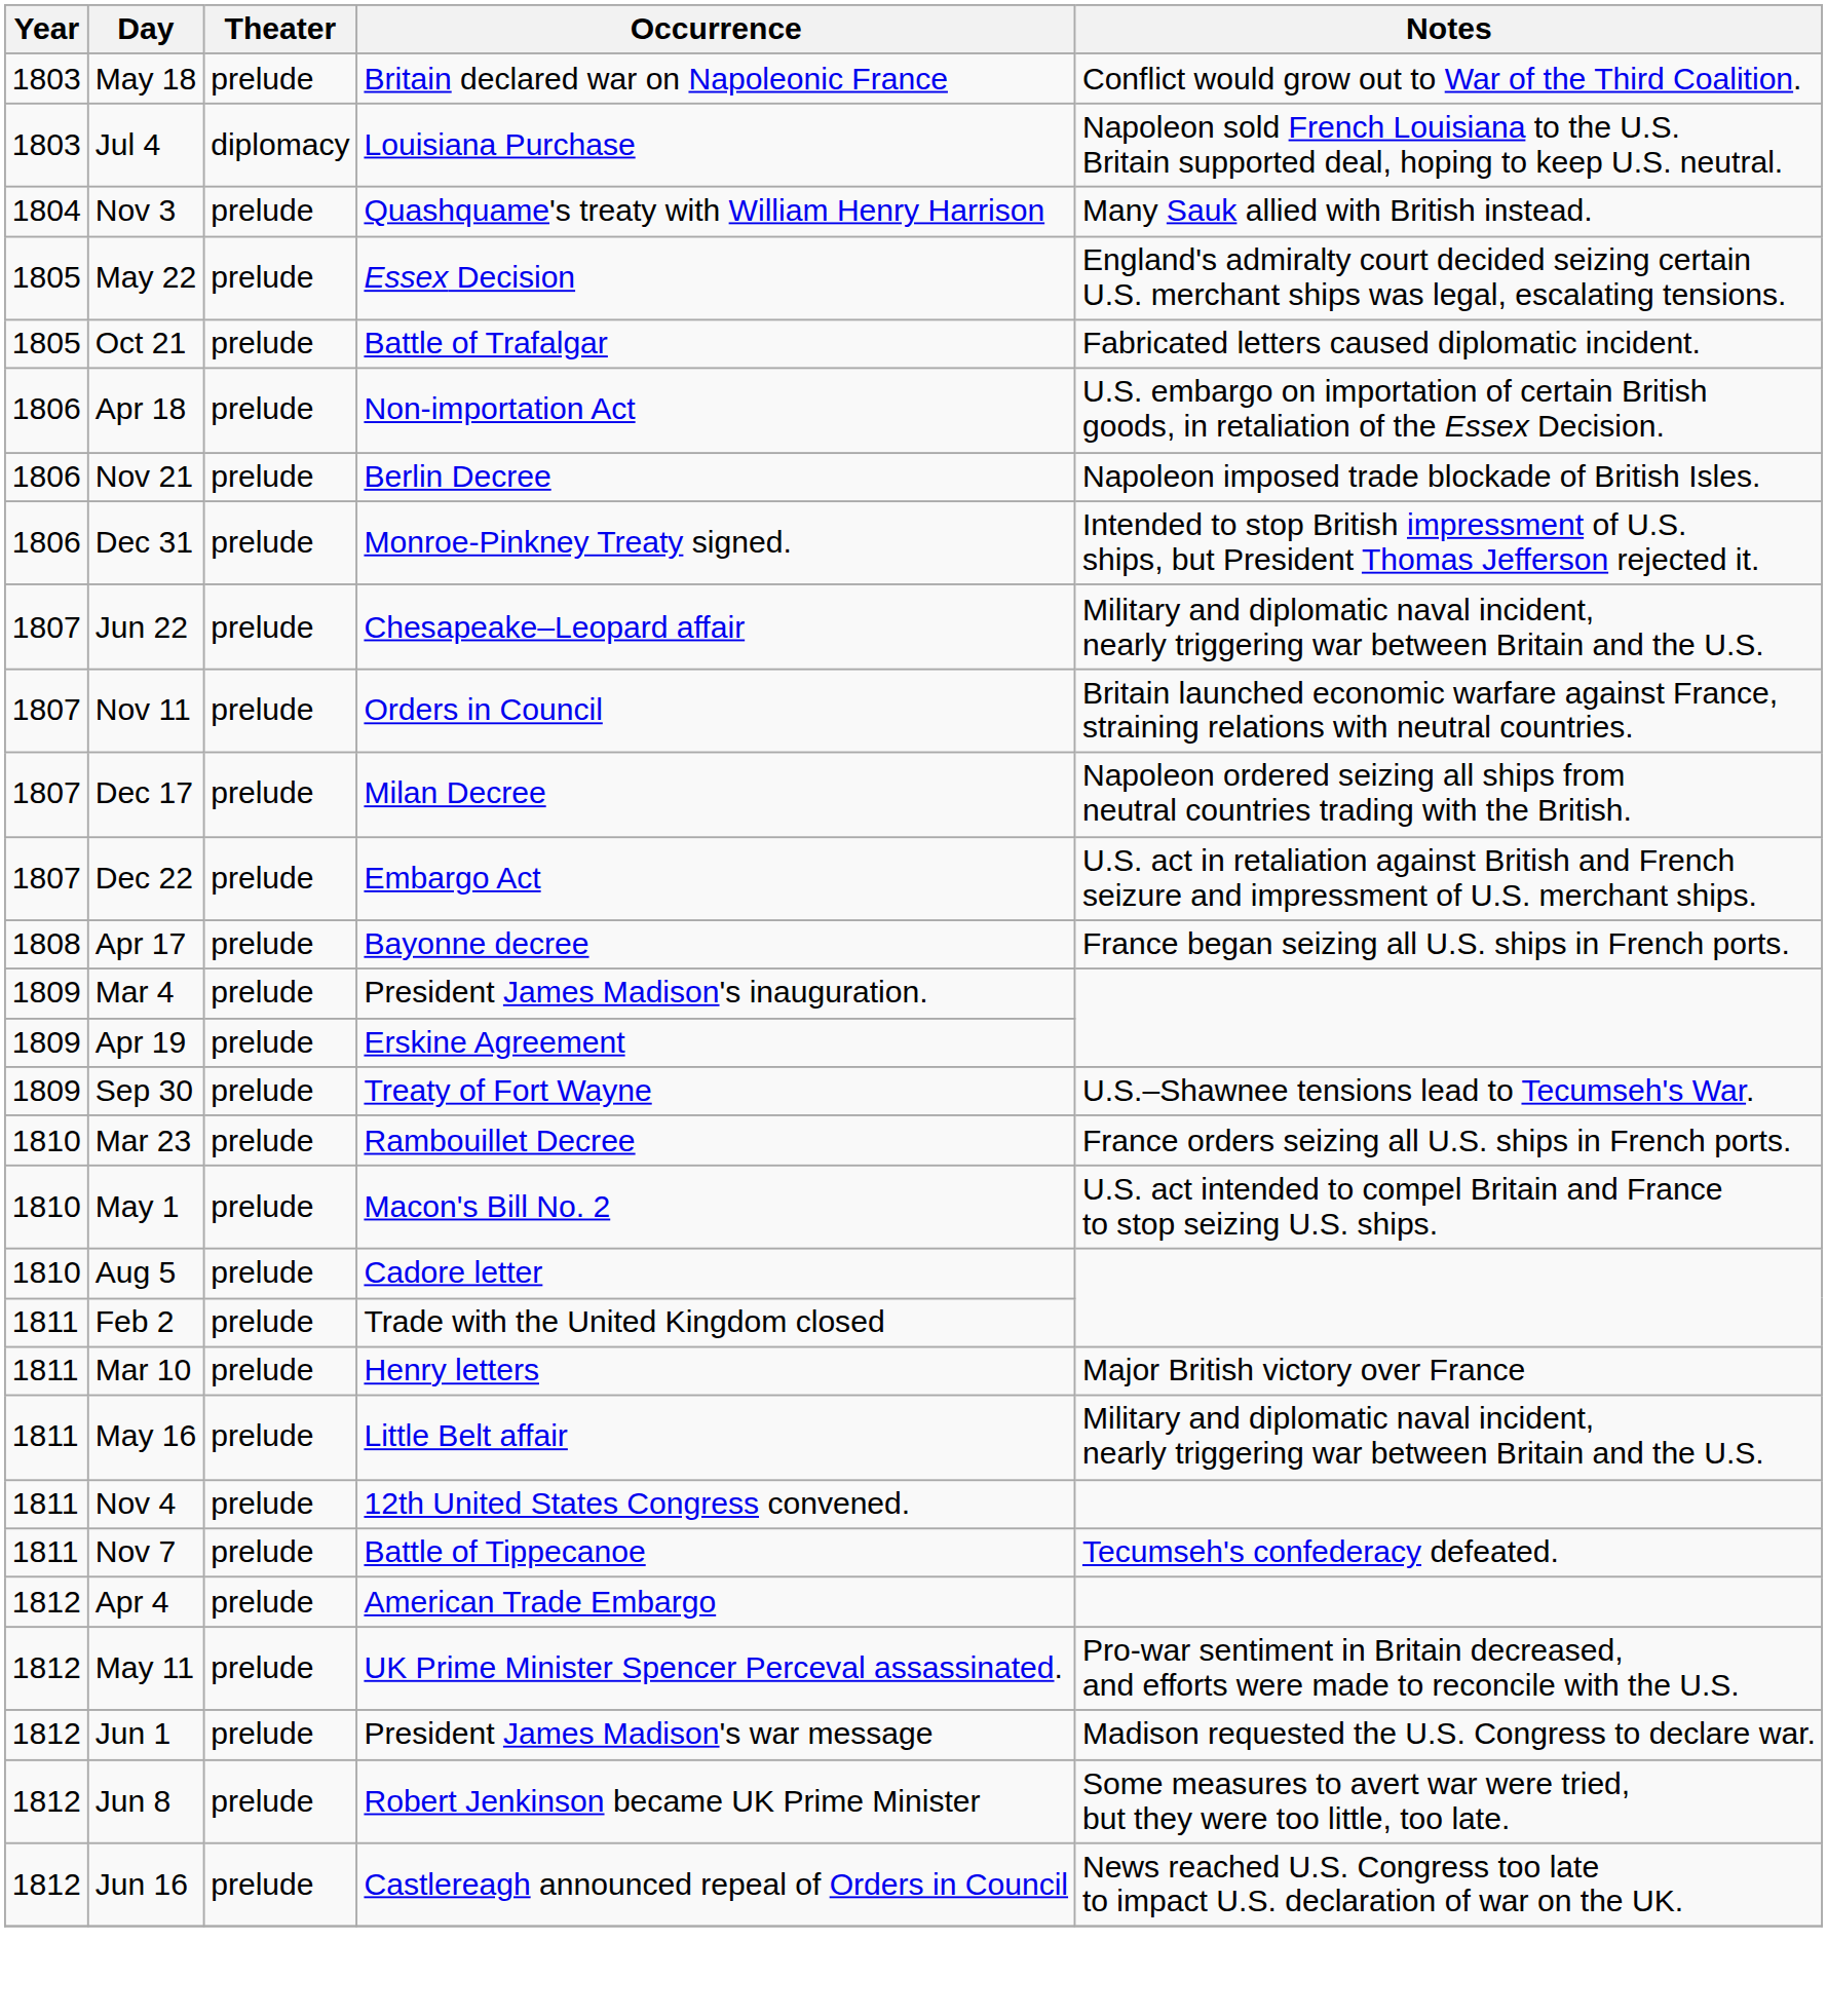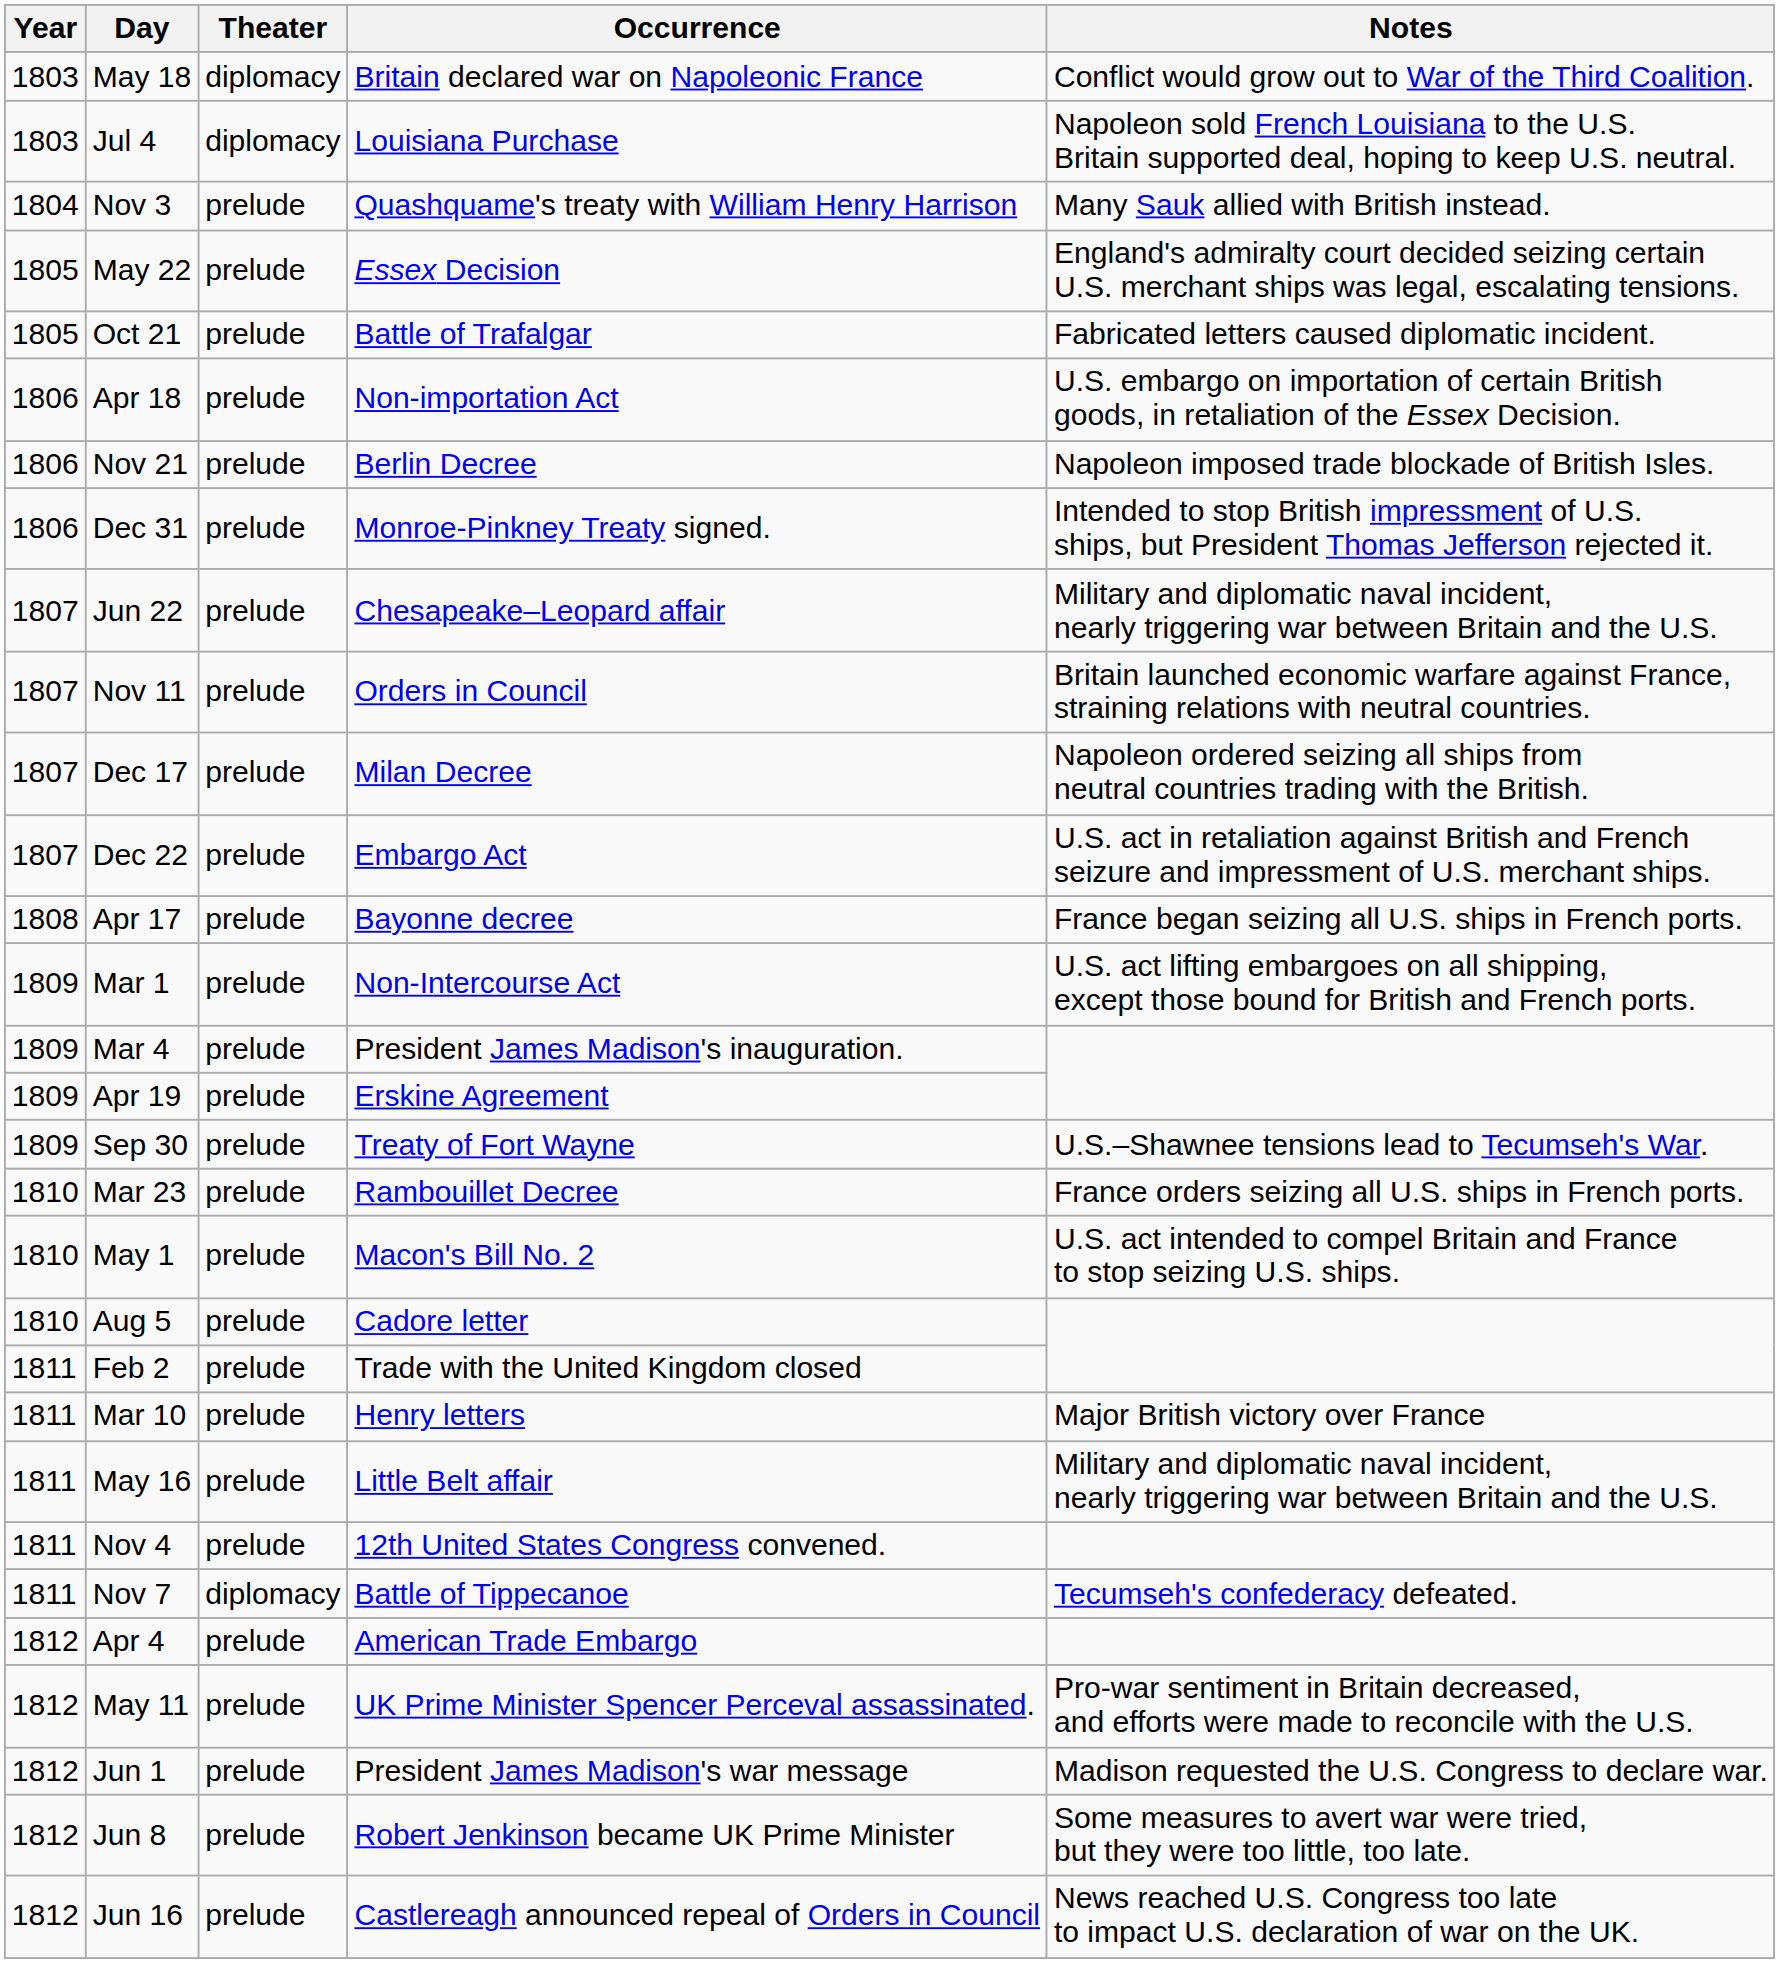 <table class="wikitable sortable">
 <tr>
 <th>Year</th>
 <th>Day</th>
 <th>Theater</th>
 <th>Occurrence</th>
 <th>Notes</th>
 </tr>
 <tr>
 <td>1803</td>
 <td>May 18</td>
-<td>prelude</td>
+<td>diplomacy</td>
 <td><a href='#'>Britain</a> declared war on <a href='#'>Napoleonic France</a></td>
 <td>Conflict would grow out to <a href='#'>War of the Third Coalition</a>.</td>
 </tr>
 <tr>
 <td>1803</td>
 <td>Jul 4</td>
 <td>diplomacy</td>
 <td><a href='#'>Louisiana Purchase</a></td>
 <td>Napoleon sold <a href='#'>French Louisiana</a> to the U.S.<br>Britain supported deal, hoping to keep U.S. neutral.</td>
 </tr>
 <tr>
 <td>1804</td>
 <td>Nov 3</td>
 <td>prelude</td>
 <td><a href='#'>Quashquame</a>'s treaty with <a href='#'>William Henry Harrison</a></td>
 <td>Many <a href='#'>Sauk</a> allied with British instead.</td>
 </tr>
 <tr>
 <td>1805</td>
 <td>May 22</td>
 <td>prelude</td>
 <td><a href='#'><em>Essex</em> Decision</a></td>
 <td>England's admiralty court decided seizing certain<br>U.S. merchant ships was legal, escalating tensions.</td>
 </tr>
 <tr>
 <td>1805</td>
 <td>Oct 21</td>
 <td>prelude</td>
 <td><a href='#'>Battle of Trafalgar</a></td>
 <td>Fabricated letters caused diplomatic incident.</td>
 </tr>
 <tr>
 <td>1806</td>
 <td>Apr 18</td>
 <td>prelude</td>
 <td><a href='#'>Non-importation Act</a></td>
 <td>U.S. embargo on importation of certain British<br>goods, in retaliation of the <em>Essex</em> Decision.</td>
 </tr>
 <tr>
 <td>1806</td>
 <td>Nov 21</td>
 <td>prelude</td>
 <td><a href='#'>Berlin Decree</a></td>
 <td>Napoleon imposed trade blockade of British Isles.</td>
 </tr>
 <tr>
 <td>1806</td>
 <td>Dec 31</td>
 <td>prelude</td>
 <td><a href='#'>Monroe-Pinkney Treaty</a> signed.</td>
 <td>Intended to stop British <a href='#'>impressment</a> of U.S.<br>ships, but President <a href='#'>Thomas Jefferson</a> rejected it.</td>
 </tr>
 <tr>
 <td>1807</td>
 <td>Jun 22</td>
 <td>prelude</td>
 <td><a href='#'>Chesapeake–Leopard affair</a></td>
 <td>Military and diplomatic naval incident,<br>nearly triggering war between Britain and the U.S.</td>
 </tr>
 <tr>
 <td>1807</td>
 <td>Nov 11</td>
 <td>prelude</td>
 <td><a href='#'>Orders in Council</a></td>
 <td>Britain launched economic warfare against France,<br>straining relations with neutral countries.</td>
 </tr>
 <tr>
 <td>1807</td>
 <td>Dec 17</td>
 <td>prelude</td>
 <td><a href='#'>Milan Decree</a></td>
 <td>Napoleon ordered seizing all ships from<br>neutral countries trading with the British.</td>
 </tr>
 <tr>
 <td>1807</td>
 <td>Dec 22</td>
 <td>prelude</td>
 <td><a href='#'>Embargo Act</a></td>
 <td>U.S. act in retaliation against British and French<br>seizure and impressment of U.S. merchant ships.</td>
 </tr>
 <tr>
 <td>1808</td>
 <td>Apr 17</td>
 <td>prelude</td>
 <td><a href='#'>Bayonne decree</a></td>
 <td>France began seizing all U.S. ships in French ports.</td>
 </tr>
 <tr>
 <td>1809</td>
+<td>Mar 1</td>
+<td>prelude</td>
+<td><a href='#'>Non-Intercourse Act</a></td>
+<td>U.S. act lifting embargoes on all shipping,<br>except those bound for British and French ports.</td>
+</tr>
+<tr>
+<td>1809</td>
 <td>Mar 4</td>
 <td>prelude</td>
 <td>President <a href='#'>James Madison</a>'s inauguration.</td>
 </tr>
 <tr>
 <td>1809</td>
 <td>Apr 19</td>
 <td>prelude</td>
 <td><a href='#'>Erskine Agreement</a></td>
 </tr>
 <tr>
 <td>1809</td>
 <td>Sep 30</td>
 <td>prelude</td>
 <td><a href='#'>Treaty of Fort Wayne</a></td>
 <td>U.S.–Shawnee tensions lead to <a href='#'>Tecumseh's War</a>.</td>
 </tr>
 <tr>
 <td>1810</td>
 <td>Mar 23</td>
 <td>prelude</td>
 <td><a href='#'>Rambouillet Decree</a></td>
 <td>France orders seizing all U.S. ships in French ports.</td>
 </tr>
 <tr>
 <td>1810</td>
 <td>May 1</td>
 <td>prelude</td>
 <td><a href='#'>Macon's Bill No. 2</a></td>
 <td>U.S. act intended to compel Britain and France<br>to stop seizing U.S. ships.</td>
 </tr>
 <tr>
 <td>1810</td>
 <td>Aug 5</td>
 <td>prelude</td>
 <td><a href='#'>Cadore letter</a></td>
 </tr>
 <tr>
 <td>1811</td>
 <td>Feb 2</td>
 <td>prelude</td>
 <td>Trade with the United Kingdom closed</td>
 </tr>
 <tr>
 <td>1811</td>
 <td>Mar 10</td>
 <td>prelude</td>
 <td><a href='#'>Henry letters</a></td>
 <td>Major British victory over France</td>
 </tr>
 <tr>
 <td>1811</td>
 <td>May 16</td>
 <td>prelude</td>
 <td><a href='#'>Little Belt affair</a></td>
 <td>Military and diplomatic naval incident,<br>nearly triggering war between Britain and the U.S.</td>
 </tr>
 <tr>
 <td>1811</td>
 <td>Nov 4</td>
 <td>prelude</td>
 <td><a href='#'>12th United States Congress</a> convened.</td>
 </tr>
 <tr>
 <td>1811</td>
 <td>Nov 7</td>
-<td>prelude</td>
+<td>diplomacy</td>
 <td><a href='#'>Battle of Tippecanoe</a></td>
 <td><a href='#'>Tecumseh's confederacy</a> defeated.</td>
 </tr>
 <tr>
 <td>1812</td>
 <td>Apr 4</td>
 <td>prelude</td>
 <td><a href='#'>American Trade Embargo</a></td>
 </tr>
 <tr>
 <td>1812</td>
 <td>May 11</td>
 <td>prelude</td>
 <td><a href='#'>UK Prime Minister Spencer Perceval assassinated</a>.</td>
 <td>Pro-war sentiment in Britain decreased,<br>and efforts were made to reconcile with the U.S.</td>
 </tr>
 <tr>
 <td>1812</td>
 <td>Jun 1</td>
 <td>prelude</td>
 <td>President <a href='#'>James Madison</a>'s war message</td>
 <td>Madison requested the U.S. Congress to declare war.</td>
 </tr>
 <tr>
 <td>1812</td>
 <td>Jun 8</td>
 <td>prelude</td>
 <td><a href='#'>Robert Jenkinson</a> became UK Prime Minister</td>
 <td>Some measures to avert war were tried,<br>but they were too little, too late.</td>
 </tr>
 <tr>
 <td>1812</td>
 <td>Jun 16</td>
 <td>prelude</td>
 <td><a href='#'>Castlereagh</a> announced repeal of <a href='#'>Orders in Council</a></td>
 <td>News reached U.S. Congress too late<br>to impact U.S. declaration of war on the UK.</td>
 </tr>
 <tr>
 </tr>
 </table>
